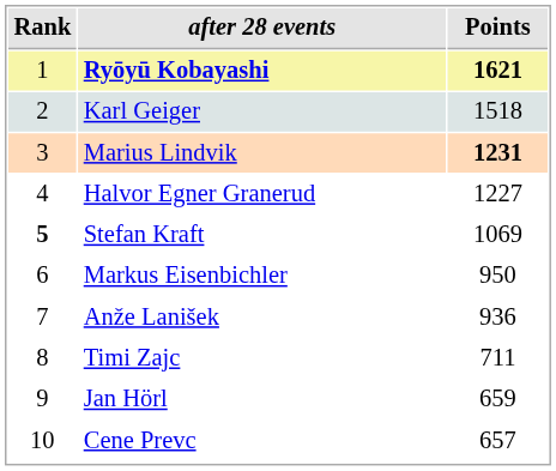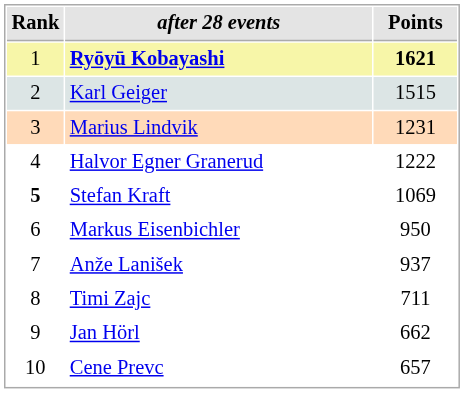 <table cellspacing="1" cellpadding="3" style="border:1px solid #AAAAAA;font-size:86%">
 <tr style="background-color: #E4E4E4;">
 <th style="border-bottom:1px solid #AAAAAA; width: 10px;">Rank</th>
 <th style="border-bottom:1px solid #AAAAAA; width: 200px;"><em>after 28 events</em></th>
 <th style="border-bottom:1px solid #AAAAAA; width: 50px;">Points</th>
 </tr>
 <tr style="background:#f7f6a8;">
 <td align=center>1</td>
 <td> <strong><a href='#'>Ryōyū Kobayashi</a></strong> </td>
 <td align=center><strong>1621</strong></td>
 </tr>
 <tr style="background:#dce5e5;">
 <td align=center>2</td>
 <td> <a href='#'>Karl Geiger</a></td>
-<td align=center>1518</td>
+<td align=center>1515</td>
 </tr>
 <tr style="background:#ffdab9;">
 <td align=center>3</td>
 <td> <a href='#'>Marius Lindvik</a></td>
-<td align=center><strong>1231</strong></td>
+<td align=center>1231</td>
 </tr>
 <tr>
 <td align=center>4</td>
 <td> <a href='#'>Halvor Egner Granerud</a></td>
-<td align=center>1227</td>
+<td align=center>1222</td>
 </tr>
 <tr>
 <td align=center><strong>5</strong></td>
 <td> <a href='#'>Stefan Kraft</a></td>
 <td align=center>1069</td>
 </tr>
 <tr>
 <td align=center>6</td>
 <td> <a href='#'>Markus Eisenbichler</a></td>
 <td align=center>950</td>
 </tr>
 <tr>
 <td align=center>7</td>
 <td> <a href='#'>Anže Lanišek</a></td>
-<td align=center>936</td>
+<td align=center>937</td>
 </tr>
 <tr>
 <td align=center>8</td>
 <td> <a href='#'>Timi Zajc</a></td>
 <td align=center>711</td>
 </tr>
 <tr>
 <td align=center>9</td>
 <td> <a href='#'>Jan Hörl</a></td>
-<td align=center>659</td>
+<td align=center>662</td>
 </tr>
 <tr>
 <td align=center>10</td>
 <td> <a href='#'>Cene Prevc</a></td>
 <td align=center>657</td>
 </tr>
 <tr>
 </tr>
 </table>
